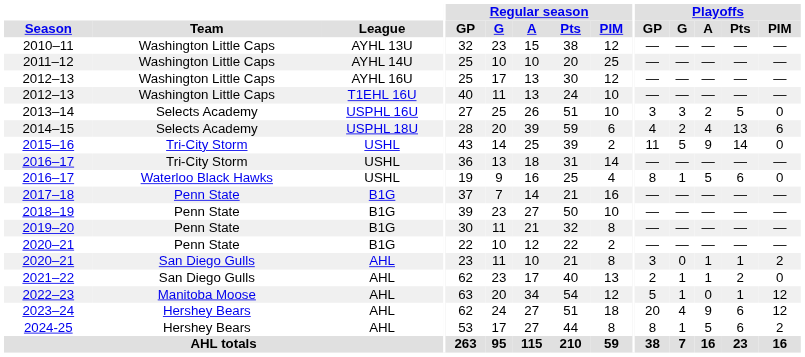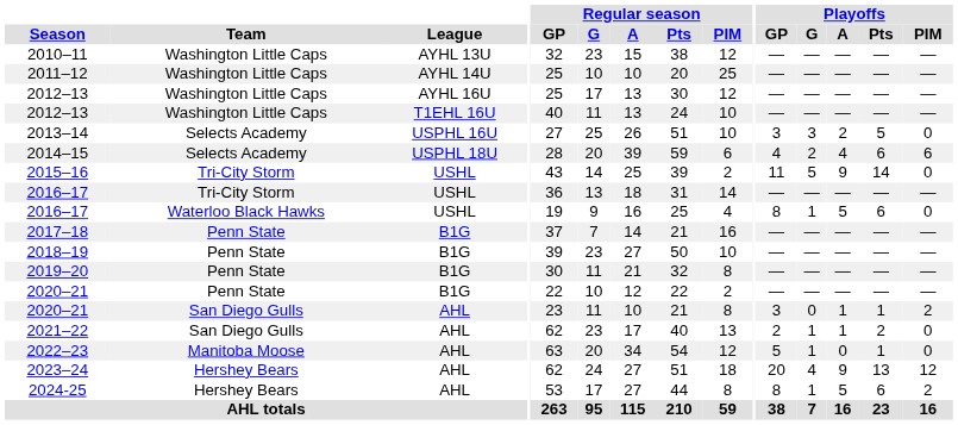 <table border="0" cellpadding="1" cellspacing="0" style="text-align:center; width:60em">
 <tr bgcolor="#e0e0e0">
 <th colspan="3" bgcolor="#ffffff"></th>
 <th rowspan="101" bgcolor="#ffffff"></th>
 <th colspan="5"><a href='#'>Regular season</a></th>
 <th rowspan="101" bgcolor="#ffffff"></th>
 <th colspan="5"><a href='#'>Playoffs</a></th>
 </tr>
 <tr bgcolor="#e0e0e0">
 <th><a href='#'>Season</a></th>
 <th>Team</th>
 <th>League</th>
 <th>GP</th>
 <th><a href='#'>G</a></th>
 <th><a href='#'>A</a></th>
 <th><a href='#'>Pts</a></th>
 <th><a href='#'>PIM</a></th>
 <th>GP</th>
 <th>G</th>
 <th>A</th>
 <th>Pts</th>
 <th>PIM</th>
 </tr>
 <tr>
 <td>2010–11</td>
 <td>Washington Little Caps</td>
 <td>AYHL 13U</td>
 <td>32</td>
 <td>23</td>
 <td>15</td>
 <td>38</td>
 <td>12</td>
 <td>—</td>
 <td>—</td>
 <td>—</td>
 <td>—</td>
 <td>—</td>
 </tr>
 <tr bgcolor="f0f0f0">
 <td>2011–12</td>
 <td>Washington Little Caps</td>
 <td>AYHL 14U</td>
 <td>25</td>
 <td>10</td>
 <td>10</td>
 <td>20</td>
 <td>25</td>
 <td>—</td>
 <td>—</td>
 <td>—</td>
 <td>—</td>
 <td>—</td>
 </tr>
 <tr>
 <td>2012–13</td>
 <td>Washington Little Caps</td>
 <td>AYHL 16U</td>
 <td>25</td>
 <td>17</td>
 <td>13</td>
 <td>30</td>
 <td>12</td>
 <td>—</td>
 <td>—</td>
 <td>—</td>
 <td>—</td>
 <td>—</td>
 </tr>
 <tr bgcolor="f0f0f0">
 <td>2012–13</td>
 <td>Washington Little Caps</td>
 <td><a href='#'>T1EHL 16U</a></td>
 <td>40</td>
 <td>11</td>
 <td>13</td>
 <td>24</td>
 <td>10</td>
 <td>—</td>
 <td>—</td>
 <td>—</td>
 <td>—</td>
 <td>—</td>
 </tr>
 <tr>
 <td>2013–14</td>
 <td>Selects Academy</td>
 <td><a href='#'>USPHL 16U</a></td>
 <td>27</td>
 <td>25</td>
 <td>26</td>
 <td>51</td>
 <td>10</td>
 <td>3</td>
 <td>3</td>
 <td>2</td>
 <td>5</td>
 <td>0</td>
 </tr>
 <tr bgcolor="f0f0f0">
 <td>2014–15</td>
 <td>Selects Academy</td>
 <td><a href='#'>USPHL 18U</a></td>
 <td>28</td>
 <td>20</td>
 <td>39</td>
 <td>59</td>
 <td>6</td>
 <td>4</td>
 <td>2</td>
 <td>4</td>
-<td>13</td>
+<td>6</td>
 <td>6</td>
 </tr>
 <tr>
 <td><a href='#'>2015–16</a></td>
 <td><a href='#'>Tri-City Storm</a></td>
 <td><a href='#'>USHL</a></td>
 <td>43</td>
 <td>14</td>
 <td>25</td>
 <td>39</td>
 <td>2</td>
 <td>11</td>
 <td>5</td>
 <td>9</td>
 <td>14</td>
 <td>0</td>
 </tr>
 <tr bgcolor="f0f0f0">
 <td><a href='#'>2016–17</a></td>
 <td>Tri-City Storm</td>
 <td>USHL</td>
 <td>36</td>
 <td>13</td>
 <td>18</td>
 <td>31</td>
 <td>14</td>
 <td>—</td>
 <td>—</td>
 <td>—</td>
 <td>—</td>
 <td>—</td>
 </tr>
 <tr>
 <td><a href='#'>2016–17</a></td>
 <td><a href='#'>Waterloo Black Hawks</a></td>
 <td>USHL</td>
 <td>19</td>
 <td>9</td>
 <td>16</td>
 <td>25</td>
 <td>4</td>
 <td>8</td>
 <td>1</td>
 <td>5</td>
 <td>6</td>
 <td>0</td>
 </tr>
 <tr bgcolor="f0f0f0">
 <td><a href='#'>2017–18</a></td>
 <td><a href='#'>Penn State</a></td>
 <td><a href='#'>B1G</a></td>
 <td>37</td>
 <td>7</td>
 <td>14</td>
 <td>21</td>
 <td>16</td>
 <td>—</td>
 <td>—</td>
 <td>—</td>
 <td>—</td>
 <td>—</td>
 </tr>
 <tr>
 <td><a href='#'>2018–19</a></td>
 <td>Penn State</td>
 <td>B1G</td>
 <td>39</td>
 <td>23</td>
 <td>27</td>
 <td>50</td>
 <td>10</td>
 <td>—</td>
 <td>—</td>
 <td>—</td>
 <td>—</td>
 <td>—</td>
 </tr>
 <tr bgcolor="f0f0f0">
 <td><a href='#'>2019–20</a></td>
 <td>Penn State</td>
 <td>B1G</td>
 <td>30</td>
 <td>11</td>
 <td>21</td>
 <td>32</td>
 <td>8</td>
 <td>—</td>
 <td>—</td>
 <td>—</td>
 <td>—</td>
 <td>—</td>
 </tr>
 <tr>
 <td><a href='#'>2020–21</a></td>
 <td>Penn State</td>
 <td>B1G</td>
 <td>22</td>
 <td>10</td>
 <td>12</td>
 <td>22</td>
 <td>2</td>
 <td>—</td>
 <td>—</td>
 <td>—</td>
 <td>—</td>
 <td>—</td>
 </tr>
 <tr bgcolor="f0f0f0">
 <td><a href='#'>2020–21</a></td>
 <td><a href='#'>San Diego Gulls</a></td>
 <td><a href='#'>AHL</a></td>
 <td>23</td>
 <td>11</td>
 <td>10</td>
 <td>21</td>
 <td>8</td>
 <td>3</td>
 <td>0</td>
 <td>1</td>
 <td>1</td>
 <td>2</td>
 </tr>
 <tr>
 <td><a href='#'>2021–22</a></td>
 <td>San Diego Gulls</td>
 <td>AHL</td>
 <td>62</td>
 <td>23</td>
 <td>17</td>
 <td>40</td>
 <td>13</td>
 <td>2</td>
 <td>1</td>
 <td>1</td>
 <td>2</td>
 <td>0</td>
 </tr>
 <tr bgcolor="f0f0f0">
 <td><a href='#'>2022–23</a></td>
 <td><a href='#'>Manitoba Moose</a></td>
 <td>AHL</td>
 <td>63</td>
 <td>20</td>
 <td>34</td>
 <td>54</td>
 <td>12</td>
 <td>5</td>
 <td>1</td>
 <td>0</td>
 <td>1</td>
-<td>12</td>
+<td>0</td>
 </tr>
 <tr>
 <td><a href='#'>2023–24</a></td>
 <td><a href='#'>Hershey Bears</a></td>
 <td>AHL</td>
 <td>62</td>
 <td>24</td>
 <td>27</td>
 <td>51</td>
 <td>18</td>
 <td>20</td>
 <td>4</td>
 <td>9</td>
-<td>6</td>
+<td>13</td>
 <td>12</td>
 </tr>
 <tr>
 <td><a href='#'>2024-25</a></td>
 <td>Hershey Bears</td>
 <td>AHL</td>
 <td>53</td>
 <td>17</td>
 <td>27</td>
 <td>44</td>
 <td>8</td>
 <td>8</td>
 <td>1</td>
 <td>5</td>
 <td>6</td>
 <td>2</td>
 </tr>
 <tr bgcolor="#e0e0e0">
 <th colspan="3">AHL totals</th>
 <th>263</th>
 <th>95</th>
 <th>115</th>
 <th>210</th>
 <th>59</th>
 <th>38</th>
 <th>7</th>
 <th>16</th>
 <th>23</th>
 <th>16</th>
 </tr>
 </table>
